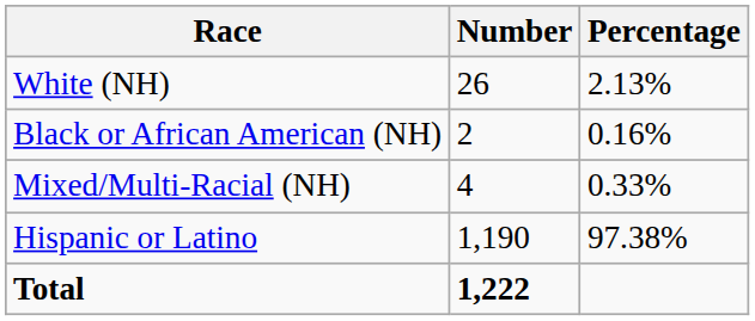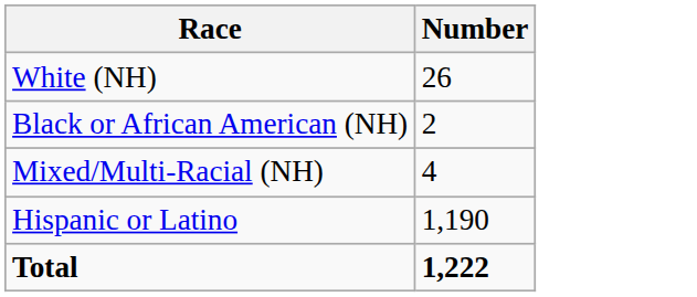 <table class="wikitable">
 <tr>
 <th>Race</th>
 <th>Number</th>
-<th>Percentage</th>
 </tr>
 <tr>
 <td><a href='#'>White</a> (NH)</td>
 <td>26</td>
-<td>2.13%</td>
 </tr>
 <tr>
 <td><a href='#'>Black or African American</a> (NH)</td>
 <td>2</td>
-<td>0.16%</td>
 </tr>
 <tr>
 <td><a href='#'>Mixed/Multi-Racial</a> (NH)</td>
 <td>4</td>
-<td>0.33%</td>
 </tr>
 <tr>
 <td><a href='#'>Hispanic or Latino</a></td>
 <td>1,190</td>
-<td>97.38%</td>
 </tr>
 <tr>
 <td><strong>Total</strong></td>
 <td><strong>1,222</strong></td>
-<td></td>
 </tr>
 </table>
